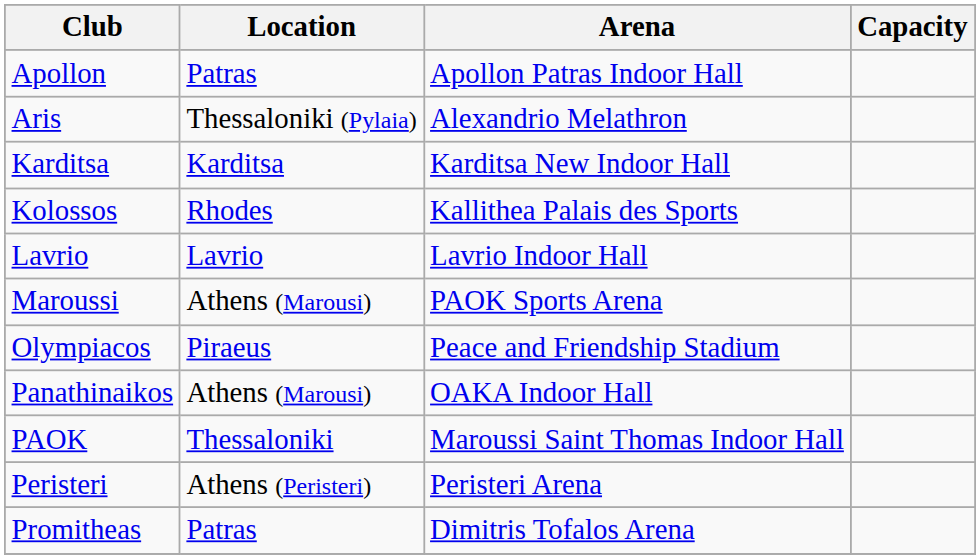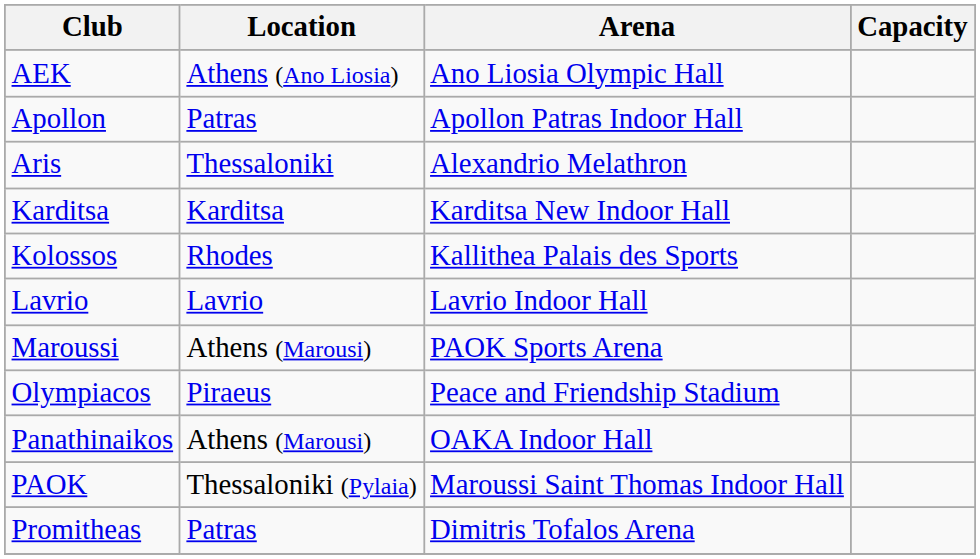 <table class="wikitable sortable">
 <tr>
 <th>Club</th>
 <th>Location</th>
 <th>Arena</th>
 <th>Capacity</th>
+</tr>
+<tr>
+<td><a href='#'>AEK</a></td>
+<td><a href='#'>Athens</a> <small>(<a href='#'>Ano Liosia</a>)</small></td>
+<td><a href='#'>Ano Liosia Olympic Hall</a></td>
+<td align=center></td>
 </tr>
 <tr>
 <td><a href='#'>Apollon</a></td>
 <td><a href='#'>Patras</a></td>
 <td><a href='#'>Apollon Patras Indoor Hall</a></td>
 <td align=center></td>
 </tr>
 <tr>
 <td><a href='#'>Aris</a></td>
-<td>Thessaloniki <small>(<a href='#'>Pylaia</a>)</small></td>
+<td><a href='#'>Thessaloniki</a></td>
 <td><a href='#'>Alexandrio Melathron</a></td>
 <td align=center></td>
 </tr>
 <tr>
 <td><a href='#'>Karditsa</a></td>
 <td><a href='#'>Karditsa</a></td>
 <td><a href='#'>Karditsa New Indoor Hall</a></td>
 <td align=center></td>
 </tr>
 <tr>
 <td><a href='#'>Kolossos</a></td>
 <td><a href='#'>Rhodes</a></td>
 <td><a href='#'>Kallithea Palais des Sports</a></td>
 <td align=center></td>
 </tr>
 <tr>
 <td><a href='#'>Lavrio</a></td>
 <td><a href='#'>Lavrio</a></td>
 <td><a href='#'>Lavrio Indoor Hall</a></td>
 <td align=center></td>
 </tr>
 <tr>
 <td><a href='#'>Maroussi</a></td>
 <td>Athens <small>(<a href='#'>Marousi</a>)</small></td>
 <td><a href='#'>PAOK Sports Arena</a></td>
 <td></td>
 </tr>
 <tr>
 <td><a href='#'>Olympiacos</a></td>
 <td><a href='#'>Piraeus</a></td>
 <td><a href='#'>Peace and Friendship Stadium</a></td>
 <td align=center></td>
 </tr>
 <tr>
 <td><a href='#'>Panathinaikos</a></td>
 <td>Athens <small>(<a href='#'>Marousi</a>)</small></td>
 <td><a href='#'>OAKA Indoor Hall</a></td>
 <td align=center></td>
 </tr>
 <tr>
 <td><a href='#'>PAOK</a></td>
-<td><a href='#'>Thessaloniki</a></td>
+<td>Thessaloniki <small>(<a href='#'>Pylaia</a>)</small></td>
 <td><a href='#'>Maroussi Saint Thomas Indoor Hall</a></td>
-<td align=center></td>
-</tr>
-<tr>
-<td><a href='#'>Peristeri</a></td>
-<td>Athens <small>(<a href='#'>Peristeri</a>)</small></td>
-<td><a href='#'>Peristeri Arena</a></td>
 <td align=center></td>
 </tr>
 <tr>
 <td><a href='#'>Promitheas</a></td>
 <td><a href='#'>Patras</a></td>
 <td><a href='#'>Dimitris Tofalos Arena</a></td>
 <td align=center></td>
 </tr>
 <tr>
 </tr>
 </table>
